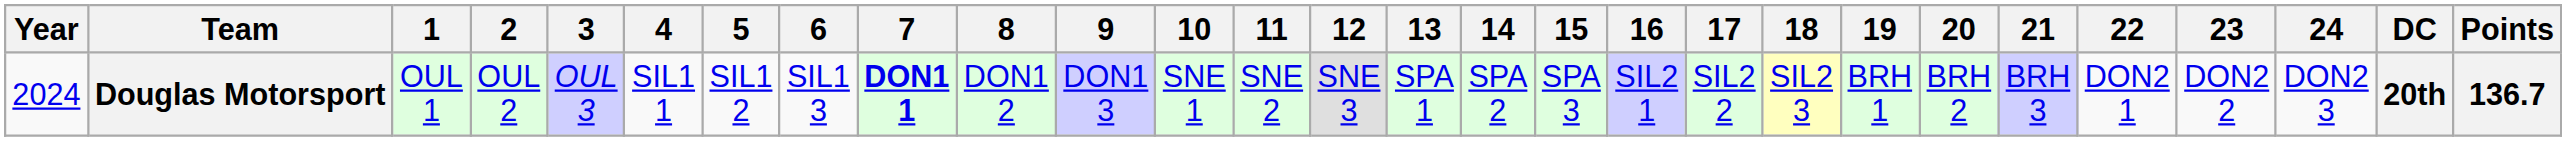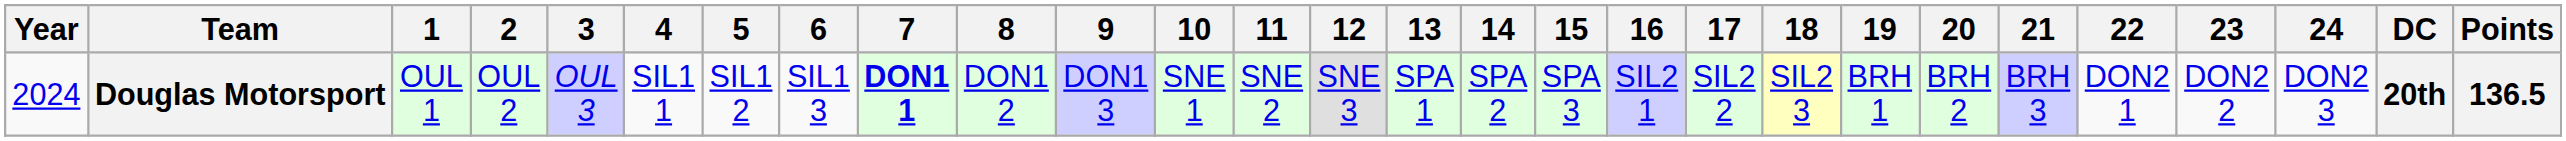 <table class="wikitable" style="text-align:center; font-size:85%">
 <tr>
 <th>Year</th>
 <th>Team</th>
 <th>1</th>
 <th>2</th>
 <th>3</th>
 <th>4</th>
 <th>5</th>
 <th>6</th>
 <th>7</th>
 <th>8</th>
 <th>9</th>
 <th>10</th>
 <th>11</th>
 <th>12</th>
 <th>13</th>
 <th>14</th>
 <th>15</th>
 <th>16</th>
 <th>17</th>
 <th>18</th>
 <th>19</th>
 <th>20</th>
 <th>21</th>
 <th>22</th>
 <th>23</th>
 <th>24</th>
 <th>DC</th>
 <th>Points</th>
 </tr>
 <tr>
 <td><a href='#'>2024</a></td>
 <th nowrap>Douglas Motorsport</th>
 <td style="background:#DFFFDF"><a href='#'>OUL<br>1</a><br></td>
 <td style="background:#DFFFDF"><a href='#'>OUL<br>2</a><br></td>
 <td style="background:#CFCFFF"><em><a href='#'>OUL<br>3</a></em><br></td>
 <td><a href='#'>SIL1<br>1</a></td>
 <td><a href='#'>SIL1<br>2</a></td>
 <td><a href='#'>SIL1<br>3</a></td>
 <td style="background:#DFFFDF"><strong><a href='#'>DON1<br>1</a><br></strong></td>
 <td style="background:#DFFFDF"><a href='#'>DON1<br>2</a><br></td>
 <td style="background:#CFCFFF"><a href='#'>DON1<br>3</a><br></td>
 <td style="background:#DFFFDF"><a href='#'>SNE<br>1</a><br></td>
 <td style="background:#DFFFDF"><a href='#'>SNE<br>2</a><br></td>
 <td style="background:#DFDFDF"><a href='#'>SNE<br>3</a><br></td>
 <td style="background:#DFFFDF"><a href='#'>SPA<br>1</a><br></td>
 <td style="background:#DFFFDF"><a href='#'>SPA<br>2</a><br></td>
 <td style="background:#DFFFDF"><a href='#'>SPA<br>3</a><br></td>
 <td style="background:#CFCFFF"><a href='#'>SIL2<br>1</a><br></td>
 <td style="background:#DFFFDF"><a href='#'>SIL2<br>2</a><br></td>
 <td style="background:#FFFFBF"><a href='#'>SIL2<br>3</a><br></td>
 <td style="background:#DFFFDF"><a href='#'>BRH<br>1</a><br></td>
 <td style="background:#DFFFDF"><a href='#'>BRH<br>2</a><br></td>
 <td style="background:#CFCFFF"><a href='#'>BRH<br>3</a><br></td>
 <td><a href='#'>DON2<br>1</a></td>
 <td><a href='#'>DON2<br>2</a></td>
 <td><a href='#'>DON2<br>3</a></td>
 <th>20th</th>
-<th>136.7</th>
+<th>136.5</th>
 </tr>
 </table>
